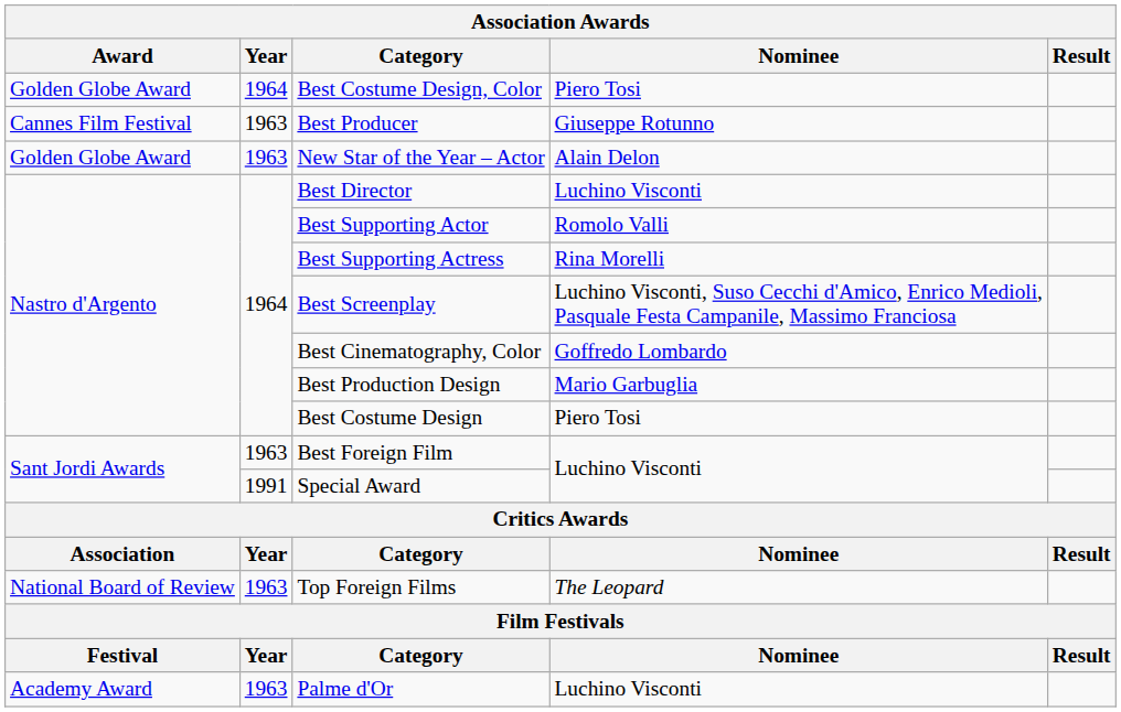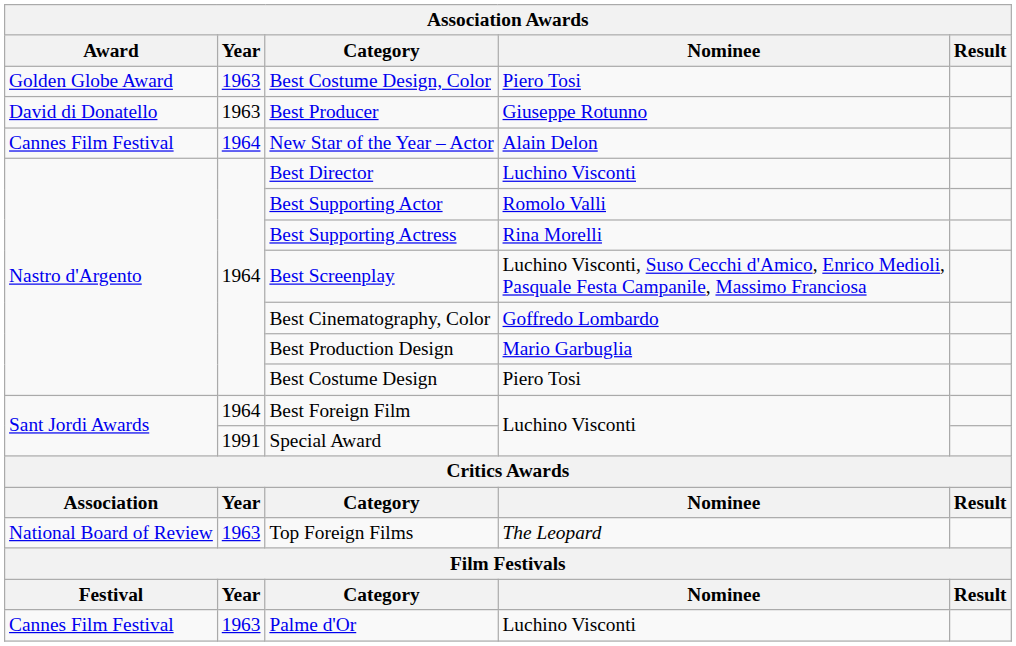 <table class="wikitable plainrowheaders sortable">
 <tr>
 <th colspan="5">Association Awards</th>
 </tr>
 <tr>
 <th>Award</th>
 <th>Year</th>
 <th>Category</th>
 <th>Nominee</th>
 <th>Result</th>
 </tr>
 <tr>
 <td><a href='#'>Golden Globe Award</a></td>
-<td><a href='#'>1964</a></td>
+<td><a href='#'>1963</a></td>
 <td><a href='#'>Best Costume Design, Color</a></td>
 <td><a href='#'>Piero Tosi</a></td>
 <td></td>
 </tr>
 <tr>
-<td><a href='#'>Cannes Film Festival</a></td>
+<td><a href='#'>David di Donatello</a></td>
 <td>1963</td>
 <td><a href='#'>Best Producer</a></td>
 <td><a href='#'>Giuseppe Rotunno</a></td>
 <td></td>
 </tr>
 <tr>
-<td><a href='#'>Golden Globe Award</a></td>
-<td><a href='#'>1963</a></td>
+<td><a href='#'>Cannes Film Festival</a></td>
+<td><a href='#'>1964</a></td>
 <td><a href='#'>New Star of the Year – Actor</a></td>
 <td><a href='#'>Alain Delon</a></td>
 <td></td>
 </tr>
 <tr>
 <td rowspan="7"><a href='#'>Nastro d'Argento</a></td>
 <td rowspan="7">1964</td>
 <td><a href='#'>Best Director</a></td>
 <td><a href='#'>Luchino Visconti</a></td>
 <td></td>
 </tr>
 <tr>
 <td><a href='#'>Best Supporting Actor</a></td>
 <td><a href='#'>Romolo Valli</a></td>
 <td></td>
 </tr>
 <tr>
 <td><a href='#'>Best Supporting Actress</a></td>
 <td><a href='#'>Rina Morelli</a></td>
 <td></td>
 </tr>
 <tr>
 <td><a href='#'>Best Screenplay</a></td>
 <td>Luchino Visconti, <a href='#'>Suso Cecchi d'Amico</a>, <a href='#'>Enrico Medioli</a>,<br><a href='#'>Pasquale Festa Campanile</a>, <a href='#'>Massimo Franciosa</a></td>
 <td></td>
 </tr>
 <tr>
 <td>Best Cinematography, Color</td>
 <td><a href='#'>Goffredo Lombardo</a></td>
 <td></td>
 </tr>
 <tr>
 <td>Best Production Design</td>
 <td><a href='#'>Mario Garbuglia</a></td>
 <td></td>
 </tr>
 <tr>
 <td>Best Costume Design</td>
 <td>Piero Tosi</td>
 <td></td>
 </tr>
 <tr>
 <td rowspan="2"><a href='#'>Sant Jordi Awards</a></td>
-<td>1963</td>
+<td>1964</td>
 <td>Best Foreign Film</td>
 <td rowspan="2">Luchino Visconti</td>
 <td></td>
 </tr>
 <tr>
 <td>1991</td>
 <td>Special Award</td>
 <td></td>
 </tr>
 <tr>
 <th colspan="5">Critics Awards</th>
 </tr>
 <tr>
 <th>Association</th>
 <th>Year</th>
 <th>Category</th>
 <th>Nominee</th>
 <th>Result</th>
 </tr>
 <tr>
 <td><a href='#'>National Board of Review</a></td>
 <td><a href='#'>1963</a></td>
 <td>Top Foreign Films</td>
 <td><em>The Leopard</em></td>
 <td></td>
 </tr>
 <tr>
 <th colspan="5">Film Festivals</th>
 </tr>
 <tr>
 <th>Festival</th>
 <th>Year</th>
 <th>Category</th>
 <th>Nominee</th>
 <th>Result</th>
 </tr>
 <tr>
-<td><a href='#'>Academy Award</a></td>
+<td><a href='#'>Cannes Film Festival</a></td>
 <td><a href='#'>1963</a></td>
 <td><a href='#'>Palme d'Or</a></td>
 <td>Luchino Visconti</td>
 <td></td>
 </tr>
 </table>
